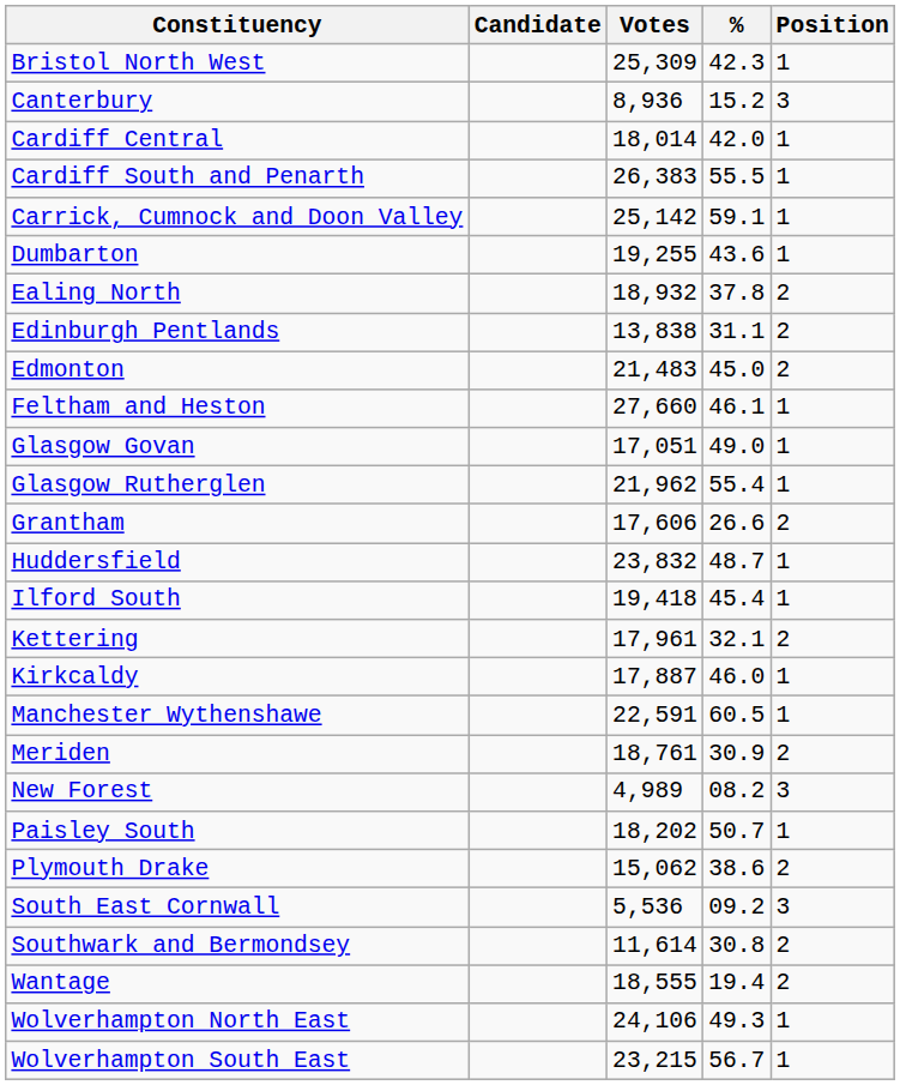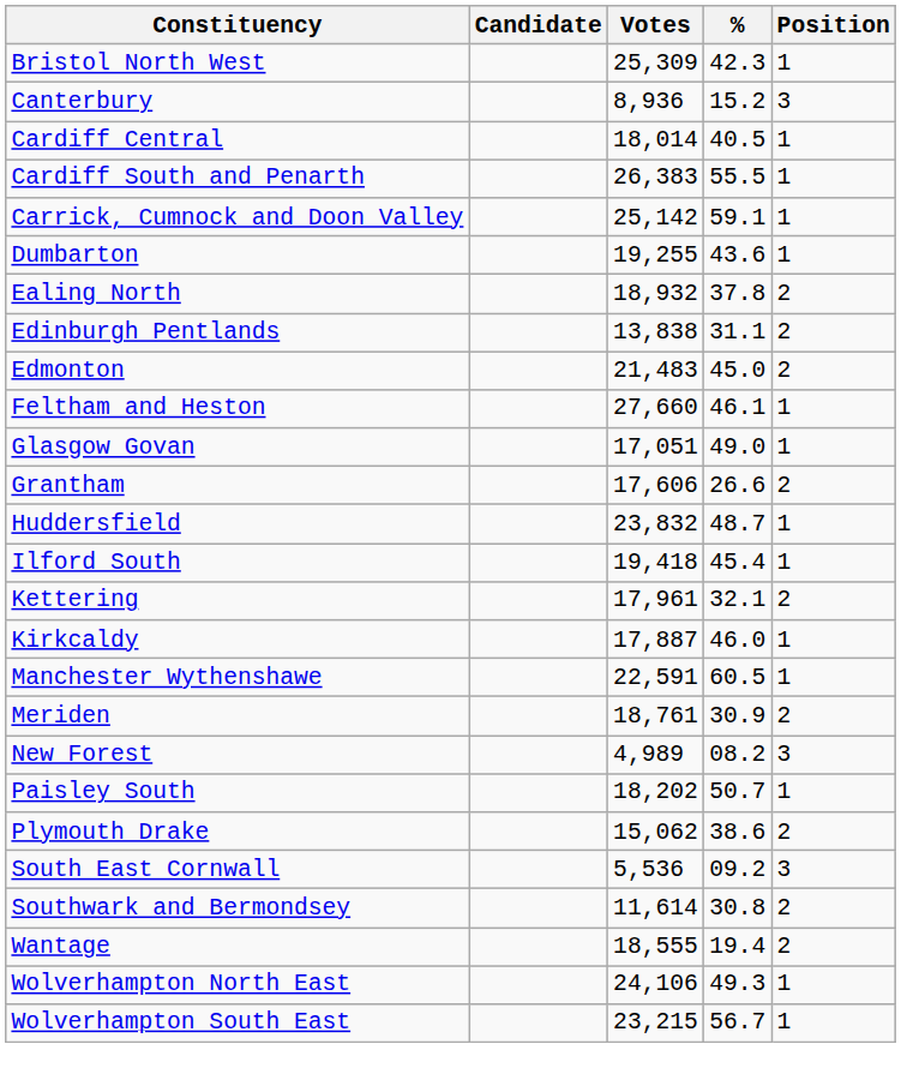 <table class="wikitable sortable">
 <tr>
 <th>Constituency</th>
 <th>Candidate</th>
 <th>Votes</th>
 <th>%</th>
 <th>Position</th>
 </tr>
 <tr>
 <td><a href='#'>Bristol North West</a></td>
 <td></td>
 <td>25,309</td>
 <td>42.3</td>
 <td>1</td>
 </tr>
 <tr>
 <td><a href='#'>Canterbury</a></td>
 <td></td>
 <td>8,936</td>
 <td>15.2</td>
 <td>3</td>
 </tr>
 <tr>
 <td><a href='#'>Cardiff Central</a></td>
 <td></td>
 <td>18,014</td>
-<td>42.0</td>
+<td>40.5</td>
 <td>1</td>
 </tr>
 <tr>
 <td><a href='#'>Cardiff South and Penarth</a></td>
 <td></td>
 <td>26,383</td>
 <td>55.5</td>
 <td>1</td>
 </tr>
 <tr>
 <td><a href='#'>Carrick, Cumnock and Doon Valley</a></td>
 <td></td>
 <td>25,142</td>
 <td>59.1</td>
 <td>1</td>
 </tr>
 <tr>
 <td><a href='#'>Dumbarton</a></td>
 <td></td>
 <td>19,255</td>
 <td>43.6</td>
 <td>1</td>
 </tr>
 <tr>
 <td><a href='#'>Ealing North</a></td>
 <td></td>
 <td>18,932</td>
 <td>37.8</td>
 <td>2</td>
 </tr>
 <tr>
 <td><a href='#'>Edinburgh Pentlands</a></td>
 <td></td>
 <td>13,838</td>
 <td>31.1</td>
 <td>2</td>
 </tr>
 <tr>
 <td><a href='#'>Edmonton</a></td>
 <td></td>
 <td>21,483</td>
 <td>45.0</td>
 <td>2</td>
 </tr>
 <tr>
 <td><a href='#'>Feltham and Heston</a></td>
 <td></td>
 <td>27,660</td>
 <td>46.1</td>
 <td>1</td>
 </tr>
 <tr>
 <td><a href='#'>Glasgow Govan</a></td>
 <td></td>
 <td>17,051</td>
 <td>49.0</td>
-<td>1</td>
-</tr>
-<tr>
-<td><a href='#'>Glasgow Rutherglen</a></td>
-<td></td>
-<td>21,962</td>
-<td>55.4</td>
 <td>1</td>
 </tr>
 <tr>
 <td><a href='#'>Grantham</a></td>
 <td></td>
 <td>17,606</td>
 <td>26.6</td>
 <td>2</td>
 </tr>
 <tr>
 <td><a href='#'>Huddersfield</a></td>
 <td></td>
 <td>23,832</td>
 <td>48.7</td>
 <td>1</td>
 </tr>
 <tr>
 <td><a href='#'>Ilford South</a></td>
 <td></td>
 <td>19,418</td>
 <td>45.4</td>
 <td>1</td>
 </tr>
 <tr>
 <td><a href='#'>Kettering</a></td>
 <td></td>
 <td>17,961</td>
 <td>32.1</td>
 <td>2</td>
 </tr>
 <tr>
 <td><a href='#'>Kirkcaldy</a></td>
 <td></td>
 <td>17,887</td>
 <td>46.0</td>
 <td>1</td>
 </tr>
 <tr>
 <td><a href='#'>Manchester Wythenshawe</a></td>
 <td></td>
 <td>22,591</td>
 <td>60.5</td>
 <td>1</td>
 </tr>
 <tr>
 <td><a href='#'>Meriden</a></td>
 <td></td>
 <td>18,761</td>
 <td>30.9</td>
 <td>2</td>
 </tr>
 <tr>
 <td><a href='#'>New Forest</a></td>
 <td></td>
 <td>4,989</td>
 <td>08.2</td>
 <td>3</td>
 </tr>
 <tr>
 <td><a href='#'>Paisley South</a></td>
 <td></td>
 <td>18,202</td>
 <td>50.7</td>
 <td>1</td>
 </tr>
 <tr>
 <td><a href='#'>Plymouth Drake</a></td>
 <td></td>
 <td>15,062</td>
 <td>38.6</td>
 <td>2</td>
 </tr>
 <tr>
 <td><a href='#'>South East Cornwall</a></td>
 <td></td>
 <td>5,536</td>
 <td>09.2</td>
 <td>3</td>
 </tr>
 <tr>
 <td><a href='#'>Southwark and Bermondsey</a></td>
 <td></td>
 <td>11,614</td>
 <td>30.8</td>
 <td>2</td>
 </tr>
 <tr>
 <td><a href='#'>Wantage</a></td>
 <td></td>
 <td>18,555</td>
 <td>19.4</td>
 <td>2</td>
 </tr>
 <tr>
 <td><a href='#'>Wolverhampton North East</a></td>
 <td></td>
 <td>24,106</td>
 <td>49.3</td>
 <td>1</td>
 </tr>
 <tr>
 <td><a href='#'>Wolverhampton South East</a></td>
 <td></td>
 <td>23,215</td>
 <td>56.7</td>
 <td>1</td>
 </tr>
 </table>
